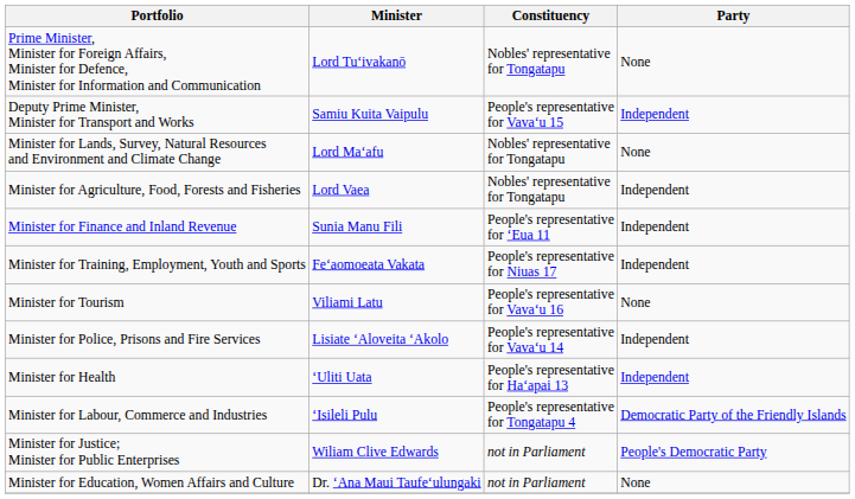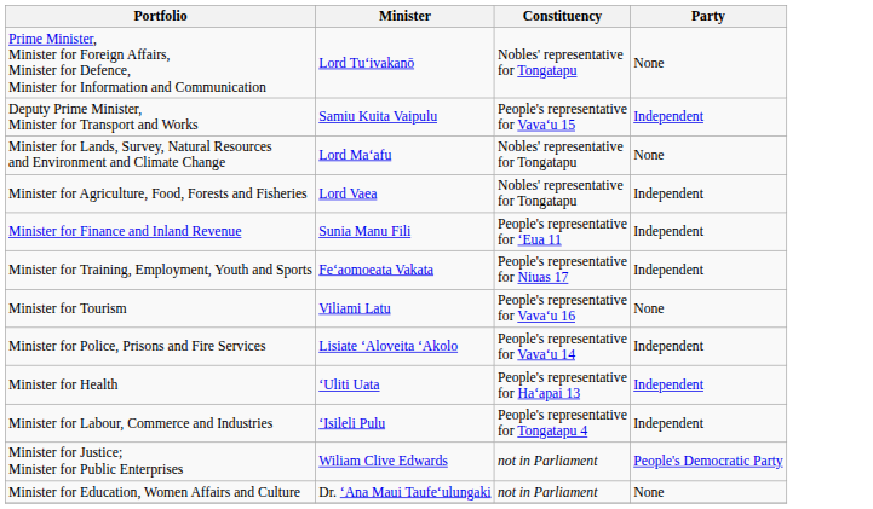 <table class="wikitable">
 <tr>
 <th>Portfolio</th>
 <th>Minister</th>
 <th>Constituency</th>
 <th>Party</th>
 </tr>
 <tr>
 <td><a href='#'>Prime Minister</a>,<br> Minister for Foreign Affairs,<br> Minister for Defence,<br> Minister for Information and Communication</td>
 <td><a href='#'>Lord Tuʻivakanō</a></td>
 <td>Nobles' representative<br>for <a href='#'>Tongatapu</a></td>
 <td>None</td>
 </tr>
 <tr>
 <td>Deputy Prime Minister,<br> Minister for Transport and Works</td>
 <td><a href='#'>Samiu Kuita Vaipulu</a></td>
 <td>People's representative<br>for <a href='#'>Vavaʻu 15</a></td>
 <td><a href='#'>Independent</a></td>
 </tr>
 <tr>
 <td>Minister for Lands, Survey, Natural Resources<br> and Environment and Climate Change</td>
 <td><a href='#'>Lord Maʻafu</a></td>
 <td>Nobles' representative<br>for Tongatapu</td>
 <td>None</td>
 </tr>
 <tr>
 <td>Minister for Agriculture, Food, Forests and Fisheries</td>
 <td><a href='#'>Lord Vaea</a></td>
 <td>Nobles' representative<br>for Tongatapu</td>
 <td>Independent</td>
 </tr>
 <tr>
 <td><a href='#'>Minister for Finance and Inland Revenue</a></td>
 <td><a href='#'>Sunia Manu Fili</a></td>
 <td>People's representative<br>for <a href='#'>ʻEua 11</a></td>
 <td>Independent</td>
 </tr>
 <tr>
 <td>Minister for Training, Employment, Youth and Sports</td>
 <td><a href='#'>Feʻaomoeata Vakata</a></td>
 <td>People's representative<br>for <a href='#'>Niuas 17</a></td>
 <td>Independent</td>
 </tr>
 <tr>
 <td>Minister for Tourism</td>
 <td><a href='#'>Viliami Latu</a></td>
 <td>People's representative<br>for <a href='#'>Vavaʻu 16</a></td>
 <td>None</td>
 </tr>
 <tr>
 <td>Minister for Police, Prisons and Fire Services</td>
 <td><a href='#'>Lisiate ʻAloveita ʻAkolo</a></td>
 <td>People's representative<br>for <a href='#'>Vavaʻu 14</a></td>
 <td>Independent</td>
 </tr>
 <tr>
 <td>Minister for Health</td>
 <td><a href='#'>ʻUliti Uata</a></td>
 <td>People's representative<br>for <a href='#'>Haʻapai 13</a></td>
 <td><a href='#'>Independent</a></td>
 </tr>
 <tr>
 <td>Minister for Labour, Commerce and Industries</td>
 <td><a href='#'>ʻIsileli Pulu</a></td>
 <td>People's representative<br>for <a href='#'>Tongatapu 4</a></td>
-<td><a href='#'>Democratic Party of the Friendly Islands</a></td>
+<td>Independent</td>
 </tr>
 <tr>
 <td>Minister for Justice;<br>Minister for Public Enterprises</td>
 <td><a href='#'>Wiliam Clive Edwards</a></td>
 <td><em>not in Parliament</em></td>
 <td><a href='#'>People's Democratic Party</a></td>
 </tr>
 <tr>
 <td>Minister for Education, Women Affairs and Culture</td>
 <td>Dr. <a href='#'>ʻAna Maui Taufeʻulungaki</a></td>
 <td><em>not in Parliament</em></td>
 <td>None</td>
 </tr>
 <tr>
 </tr>
 </table>
